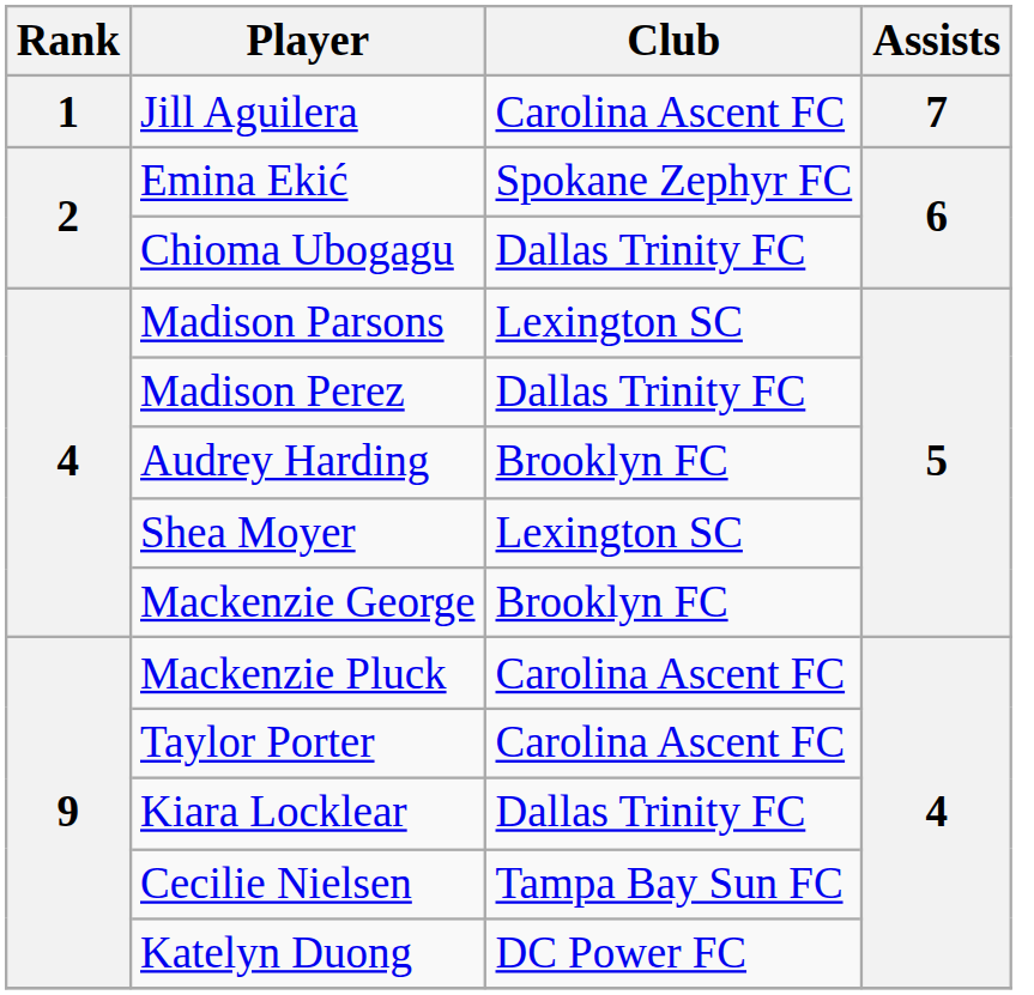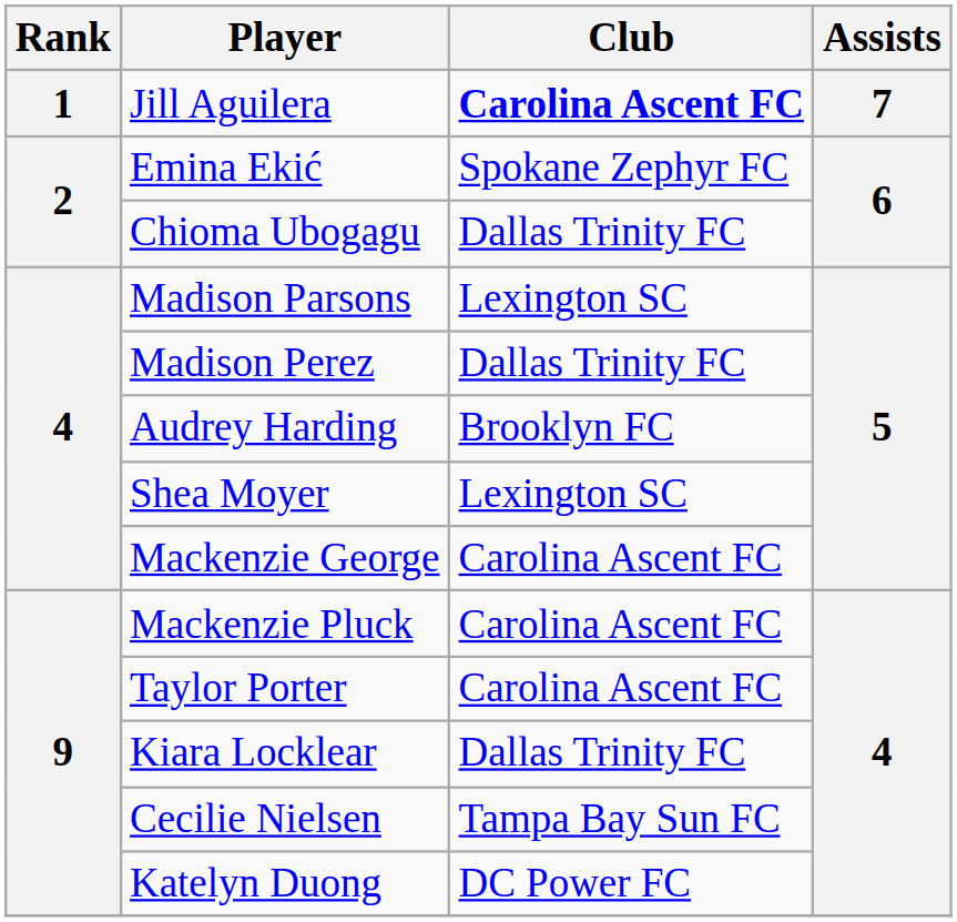 <table class="wikitable" style="text-align:center">
 <tr>
 <th>Rank</th>
 <th>Player</th>
 <th>Club</th>
 <th>Assists</th>
 </tr>
 <tr>
 <th>1</th>
 <td align="left"> <a href='#'>Jill Aguilera</a></td>
-<td align="left"><a href='#'>Carolina Ascent FC</a></td>
+<td align="left"><strong><a href='#'>Carolina Ascent FC</a></strong></td>
 <th>7</th>
 </tr>
 <tr>
 <th rowspan="2">2</th>
 <td align="left"> <a href='#'>Emina Ekić</a></td>
 <td align="left"><a href='#'>Spokane Zephyr FC</a></td>
 <th rowspan="2">6</th>
 </tr>
 <tr>
 <td align="left"> <a href='#'>Chioma Ubogagu</a></td>
 <td align="left"><a href='#'>Dallas Trinity FC</a></td>
 </tr>
 <tr>
 <th rowspan="5">4</th>
 <td align="left"> <a href='#'>Madison Parsons</a></td>
 <td align="left"><a href='#'>Lexington SC</a></td>
 <th rowspan="5">5</th>
 </tr>
 <tr>
 <td align="left"> <a href='#'>Madison Perez</a></td>
 <td align="left"><a href='#'>Dallas Trinity FC</a></td>
 </tr>
 <tr>
 <td align="left"> <a href='#'>Audrey Harding</a></td>
 <td align="left"><a href='#'>Brooklyn FC</a></td>
 </tr>
 <tr>
 <td align="left"> <a href='#'>Shea Moyer</a></td>
 <td align="left"><a href='#'>Lexington SC</a></td>
 </tr>
 <tr>
 <td align="left"> <a href='#'>Mackenzie George</a></td>
-<td align="left"><a href='#'>Brooklyn FC</a></td>
+<td align="left"><a href='#'>Carolina Ascent FC</a></td>
 </tr>
 <tr>
 <th rowspan="5">9</th>
 <td align="left"> <a href='#'>Mackenzie Pluck</a></td>
 <td align="left"><a href='#'>Carolina Ascent FC</a></td>
 <th rowspan="5">4</th>
 </tr>
 <tr>
 <td align="left"> <a href='#'>Taylor Porter</a></td>
 <td align="left"><a href='#'>Carolina Ascent FC</a></td>
 </tr>
 <tr>
 <td align="left"> <a href='#'>Kiara Locklear</a></td>
 <td align="left"><a href='#'>Dallas Trinity FC</a></td>
 </tr>
 <tr>
 <td align="left"> <a href='#'>Cecilie Nielsen</a></td>
 <td align="left"><a href='#'>Tampa Bay Sun FC</a></td>
 </tr>
 <tr>
 <td align="left"> <a href='#'>Katelyn Duong</a></td>
 <td align="left"><a href='#'>DC Power FC</a></td>
 </tr>
 <tr>
 </tr>
 </table>
